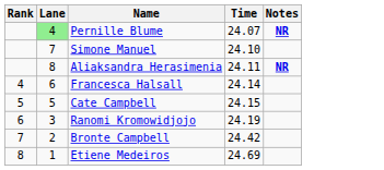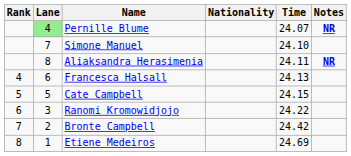 <table class="wikitable sortable" style="text-align:center">
 <tr>
 <th>Rank</th>
 <th>Lane</th>
 <th>Name</th>
+<th>Nationality</th>
 <th>Time</th>
 <th>Notes</th>
 </tr>
 <tr>
 <td></td>
 <td style="background: lightgreen;">4</td>
 <td align=left><a href='#'>Pernille Blume</a></td>
+<td align=left></td>
 <td>24.07</td>
 <td><strong><a href='#'>NR</a></strong></td>
 </tr>
 <tr>
 <td></td>
 <td>7</td>
 <td align=left><a href='#'>Simone Manuel</a></td>
+<td align=left></td>
 <td>24.10</td>
 <td></td>
 </tr>
 <tr>
 <td></td>
 <td>8</td>
 <td align=left><a href='#'>Aliaksandra Herasimenia</a></td>
+<td align=left></td>
 <td>24.11</td>
 <td><strong><a href='#'>NR</a></strong></td>
 </tr>
 <tr>
 <td>4</td>
 <td>6</td>
 <td align=left><a href='#'>Francesca Halsall</a></td>
-<td>24.14</td>
+<td align=left></td>
+<td>24.13</td>
 <td></td>
 </tr>
 <tr>
 <td>5</td>
 <td>5</td>
 <td align=left><a href='#'>Cate Campbell</a></td>
+<td align=left></td>
 <td>24.15</td>
 <td></td>
 </tr>
 <tr>
 <td>6</td>
 <td>3</td>
 <td align=left><a href='#'>Ranomi Kromowidjojo</a></td>
-<td>24.19</td>
+<td align=left></td>
+<td>24.22</td>
 <td></td>
 </tr>
 <tr>
 <td>7</td>
 <td>2</td>
 <td align=left><a href='#'>Bronte Campbell</a></td>
+<td align=left></td>
 <td>24.42</td>
 <td></td>
 </tr>
 <tr>
 <td>8</td>
 <td>1</td>
 <td align=left><a href='#'>Etiene Medeiros</a></td>
+<td align=left></td>
 <td>24.69</td>
 <td></td>
 </tr>
 </table>
